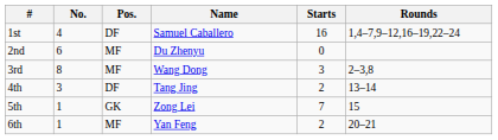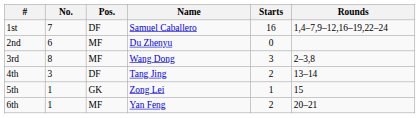 <table class="wikitable" style="font-size:95%; width:75%">
 <tr>
 <th width=10%>#</th>
 <th width=10%>No.</th>
 <th width=10%>Pos.</th>
 <th width=30%>Name</th>
 <th width=10%>Starts</th>
 <th width=30%>Rounds</th>
 </tr>
 <tr>
 <td>1st</td>
-<td>4</td>
+<td>7</td>
 <td>DF</td>
 <td> <a href='#'>Samuel Caballero</a></td>
 <td style="text-align:center;">16</td>
 <td>1,4–7,9–12,16–19,22–24</td>
 </tr>
 <tr>
 <td>2nd</td>
 <td>6</td>
 <td>MF</td>
 <td> <a href='#'>Du Zhenyu</a></td>
 <td style="text-align:center;">0</td>
 <td></td>
 </tr>
 <tr>
 <td>3rd</td>
 <td>8</td>
 <td>MF</td>
 <td> <a href='#'>Wang Dong</a></td>
 <td style="text-align:center;">3</td>
 <td>2–3,8</td>
 </tr>
 <tr>
 <td>4th</td>
 <td>3</td>
 <td>DF</td>
 <td> <a href='#'>Tang Jing</a></td>
 <td style="text-align:center;">2</td>
 <td>13–14</td>
 </tr>
 <tr>
 <td>5th</td>
 <td>1</td>
 <td>GK</td>
 <td> <a href='#'>Zong Lei</a></td>
-<td style="text-align:center;">7</td>
+<td style="text-align:center;">1</td>
 <td>15</td>
 </tr>
 <tr>
 <td>6th</td>
 <td>1</td>
 <td>MF</td>
 <td> <a href='#'>Yan Feng</a></td>
 <td style="text-align:center;">2</td>
 <td>20–21</td>
 </tr>
 </table>
